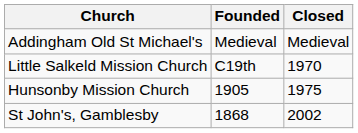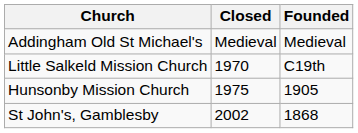 <table class="wikitable">
 <tr>
 <th>Church</th>
+<th>Closed</th>
 <th>Founded</th>
-<th>Closed</th>
 </tr>
 <tr>
 <td>Addingham Old St Michael's</td>
 <td>Medieval</td>
 <td>Medieval</td>
 </tr>
 <tr>
 <td>Little Salkeld Mission Church</td>
+<td>1970</td>
 <td>C19th</td>
-<td>1970</td>
 </tr>
 <tr>
 <td>Hunsonby Mission Church</td>
+<td>1975</td>
 <td>1905</td>
-<td>1975</td>
 </tr>
 <tr>
 <td>St John's, Gamblesby</td>
+<td>2002</td>
 <td>1868</td>
-<td>2002</td>
 </tr>
 </table>
